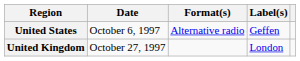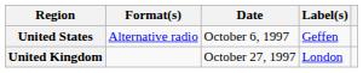 <table class="wikitable plainrowheaders">
 <tr>
 <th scope="col">Region</th>
+<th scope="col">Format(s)</th>
 <th scope="col">Date</th>
-<th scope="col">Format(s)</th>
 <th scope="col">Label(s)</th>
 <th scope="col"></th>
 </tr>
 <tr>
 <th scope="row">United States</th>
+<td><a href='#'>Alternative radio</a></td>
 <td>October 6, 1997</td>
-<td><a href='#'>Alternative radio</a></td>
 <td><a href='#'>Geffen</a></td>
 <td></td>
 </tr>
 <tr>
 <th scope="row">United Kingdom</th>
+<td></td>
 <td>October 27, 1997</td>
-<td></td>
 <td><a href='#'>London</a></td>
 <td></td>
 </tr>
 </table>
